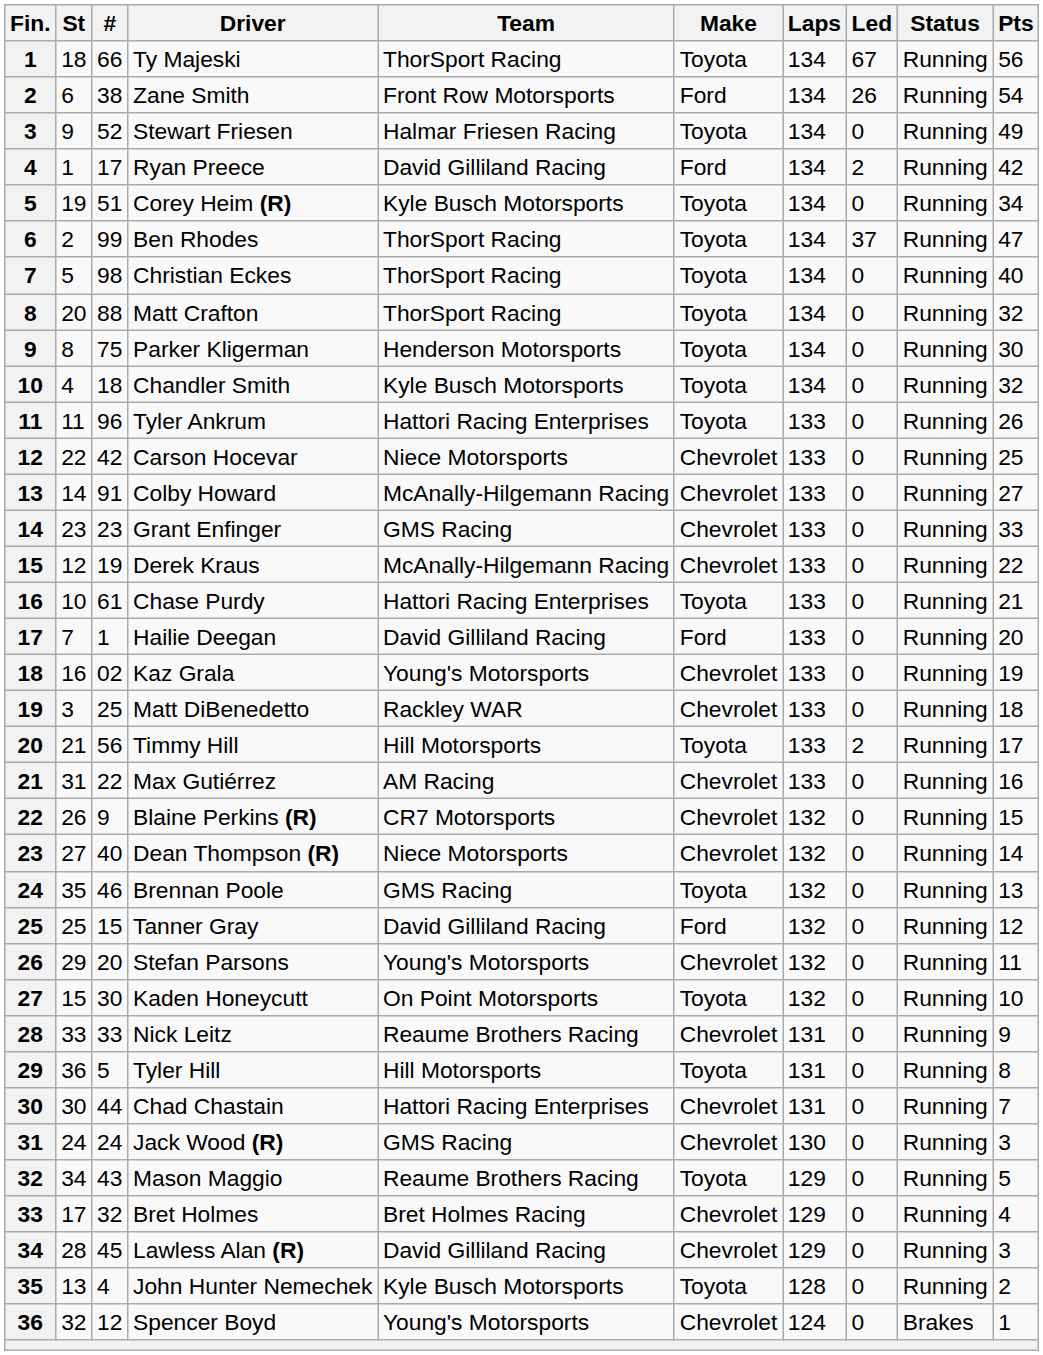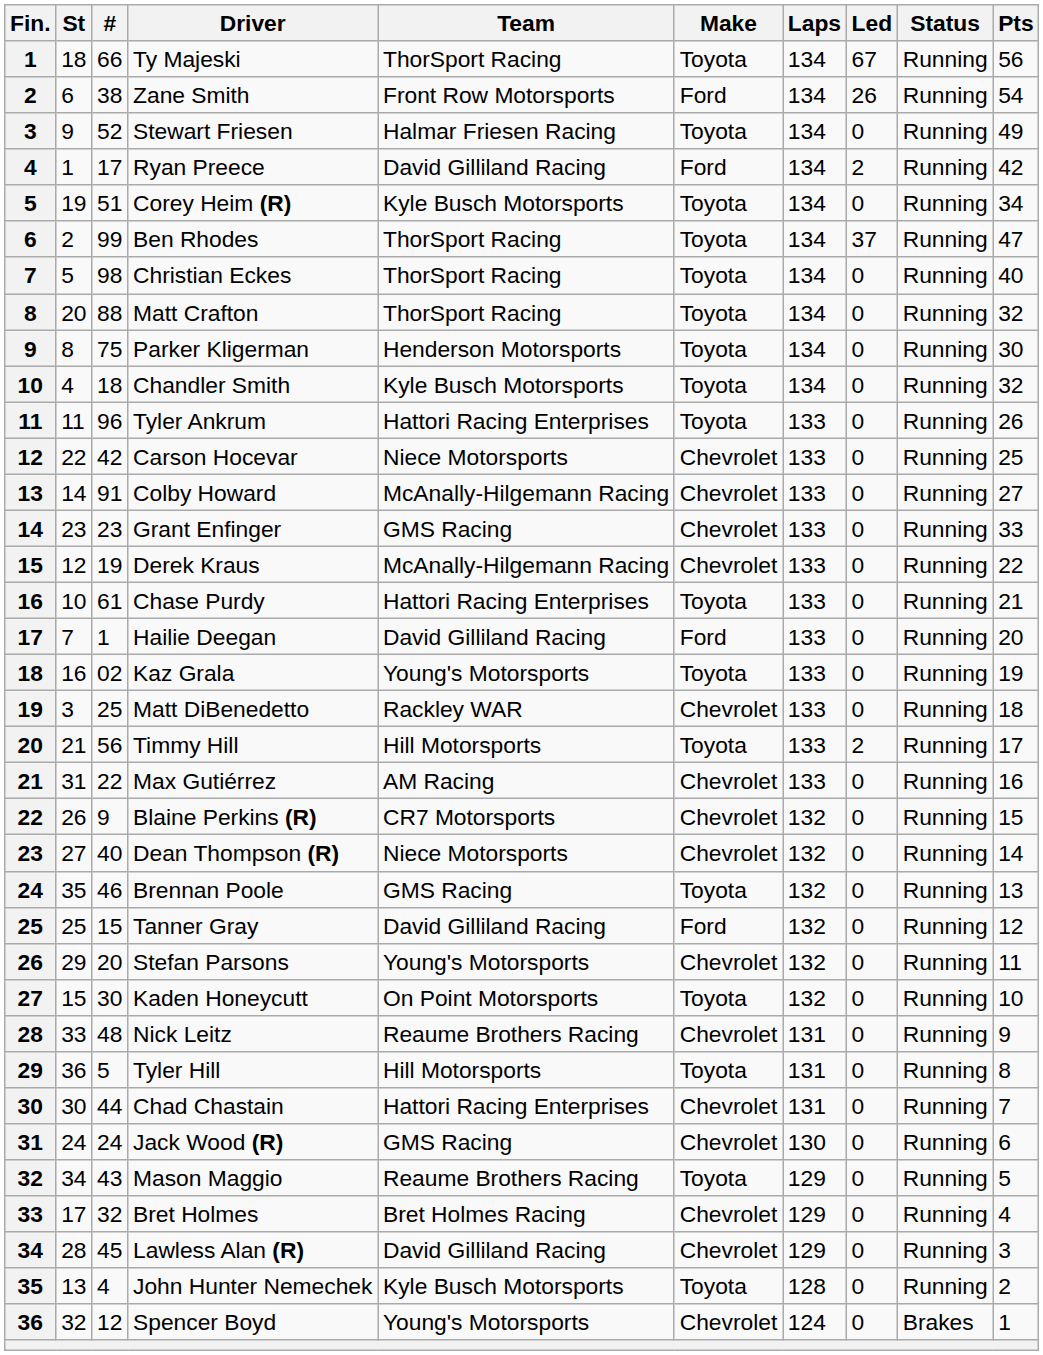 <table class="wikitable" style="font-size:95%">
 <tr>
 <th>Fin.</th>
 <th>St</th>
 <th>#</th>
 <th>Driver</th>
 <th>Team</th>
 <th>Make</th>
 <th>Laps</th>
 <th>Led</th>
 <th>Status</th>
 <th>Pts</th>
 </tr>
 <tr>
 <th>1</th>
 <td>18</td>
 <td>66</td>
 <td>Ty Majeski</td>
 <td>ThorSport Racing</td>
 <td>Toyota</td>
 <td>134</td>
 <td>67</td>
 <td>Running</td>
 <td>56</td>
 </tr>
 <tr>
 <th>2</th>
 <td>6</td>
 <td>38</td>
 <td>Zane Smith</td>
 <td>Front Row Motorsports</td>
 <td>Ford</td>
 <td>134</td>
 <td>26</td>
 <td>Running</td>
 <td>54</td>
 </tr>
 <tr>
 <th>3</th>
 <td>9</td>
 <td>52</td>
 <td>Stewart Friesen</td>
 <td>Halmar Friesen Racing</td>
 <td>Toyota</td>
 <td>134</td>
 <td>0</td>
 <td>Running</td>
 <td>49</td>
 </tr>
 <tr>
 <th>4</th>
 <td>1</td>
 <td>17</td>
 <td>Ryan Preece</td>
 <td>David Gilliland Racing</td>
 <td>Ford</td>
 <td>134</td>
 <td>2</td>
 <td>Running</td>
 <td>42</td>
 </tr>
 <tr>
 <th>5</th>
 <td>19</td>
 <td>51</td>
 <td>Corey Heim <strong>(R)</strong></td>
 <td>Kyle Busch Motorsports</td>
 <td>Toyota</td>
 <td>134</td>
 <td>0</td>
 <td>Running</td>
 <td>34</td>
 </tr>
 <tr>
 <th>6</th>
 <td>2</td>
 <td>99</td>
 <td>Ben Rhodes</td>
 <td>ThorSport Racing</td>
 <td>Toyota</td>
 <td>134</td>
 <td>37</td>
 <td>Running</td>
 <td>47</td>
 </tr>
 <tr>
 <th>7</th>
 <td>5</td>
 <td>98</td>
 <td>Christian Eckes</td>
 <td>ThorSport Racing</td>
 <td>Toyota</td>
 <td>134</td>
 <td>0</td>
 <td>Running</td>
 <td>40</td>
 </tr>
 <tr>
 <th>8</th>
 <td>20</td>
 <td>88</td>
 <td>Matt Crafton</td>
 <td>ThorSport Racing</td>
 <td>Toyota</td>
 <td>134</td>
 <td>0</td>
 <td>Running</td>
 <td>32</td>
 </tr>
 <tr>
 <th>9</th>
 <td>8</td>
 <td>75</td>
 <td>Parker Kligerman</td>
 <td>Henderson Motorsports</td>
 <td>Toyota</td>
 <td>134</td>
 <td>0</td>
 <td>Running</td>
 <td>30</td>
 </tr>
 <tr>
 <th>10</th>
 <td>4</td>
 <td>18</td>
 <td>Chandler Smith</td>
 <td>Kyle Busch Motorsports</td>
 <td>Toyota</td>
 <td>134</td>
 <td>0</td>
 <td>Running</td>
 <td>32</td>
 </tr>
 <tr>
 <th>11</th>
 <td>11</td>
 <td>96</td>
 <td>Tyler Ankrum</td>
 <td>Hattori Racing Enterprises</td>
 <td>Toyota</td>
 <td>133</td>
 <td>0</td>
 <td>Running</td>
 <td>26</td>
 </tr>
 <tr>
 <th>12</th>
 <td>22</td>
 <td>42</td>
 <td>Carson Hocevar</td>
 <td>Niece Motorsports</td>
 <td>Chevrolet</td>
 <td>133</td>
 <td>0</td>
 <td>Running</td>
 <td>25</td>
 </tr>
 <tr>
 <th>13</th>
 <td>14</td>
 <td>91</td>
 <td>Colby Howard</td>
 <td>McAnally-Hilgemann Racing</td>
 <td>Chevrolet</td>
 <td>133</td>
 <td>0</td>
 <td>Running</td>
 <td>27</td>
 </tr>
 <tr>
 <th>14</th>
 <td>23</td>
 <td>23</td>
 <td>Grant Enfinger</td>
 <td>GMS Racing</td>
 <td>Chevrolet</td>
 <td>133</td>
 <td>0</td>
 <td>Running</td>
 <td>33</td>
 </tr>
 <tr>
 <th>15</th>
 <td>12</td>
 <td>19</td>
 <td>Derek Kraus</td>
 <td>McAnally-Hilgemann Racing</td>
 <td>Chevrolet</td>
 <td>133</td>
 <td>0</td>
 <td>Running</td>
 <td>22</td>
 </tr>
 <tr>
 <th>16</th>
 <td>10</td>
 <td>61</td>
 <td>Chase Purdy</td>
 <td>Hattori Racing Enterprises</td>
 <td>Toyota</td>
 <td>133</td>
 <td>0</td>
 <td>Running</td>
 <td>21</td>
 </tr>
 <tr>
 <th>17</th>
 <td>7</td>
 <td>1</td>
 <td>Hailie Deegan</td>
 <td>David Gilliland Racing</td>
 <td>Ford</td>
 <td>133</td>
 <td>0</td>
 <td>Running</td>
 <td>20</td>
 </tr>
 <tr>
 <th>18</th>
 <td>16</td>
 <td>02</td>
 <td>Kaz Grala</td>
 <td>Young's Motorsports</td>
-<td>Chevrolet</td>
+<td>Toyota</td>
 <td>133</td>
 <td>0</td>
 <td>Running</td>
 <td>19</td>
 </tr>
 <tr>
 <th>19</th>
 <td>3</td>
 <td>25</td>
 <td>Matt DiBenedetto</td>
 <td>Rackley WAR</td>
 <td>Chevrolet</td>
 <td>133</td>
 <td>0</td>
 <td>Running</td>
 <td>18</td>
 </tr>
 <tr>
 <th>20</th>
 <td>21</td>
 <td>56</td>
 <td>Timmy Hill</td>
 <td>Hill Motorsports</td>
 <td>Toyota</td>
 <td>133</td>
 <td>2</td>
 <td>Running</td>
 <td>17</td>
 </tr>
 <tr>
 <th>21</th>
 <td>31</td>
 <td>22</td>
 <td>Max Gutiérrez</td>
 <td>AM Racing</td>
 <td>Chevrolet</td>
 <td>133</td>
 <td>0</td>
 <td>Running</td>
 <td>16</td>
 </tr>
 <tr>
 <th>22</th>
 <td>26</td>
 <td>9</td>
 <td>Blaine Perkins <strong>(R)</strong></td>
 <td>CR7 Motorsports</td>
 <td>Chevrolet</td>
 <td>132</td>
 <td>0</td>
 <td>Running</td>
 <td>15</td>
 </tr>
 <tr>
 <th>23</th>
 <td>27</td>
 <td>40</td>
 <td>Dean Thompson <strong>(R)</strong></td>
 <td>Niece Motorsports</td>
 <td>Chevrolet</td>
 <td>132</td>
 <td>0</td>
 <td>Running</td>
 <td>14</td>
 </tr>
 <tr>
 <th>24</th>
 <td>35</td>
 <td>46</td>
 <td>Brennan Poole</td>
 <td>GMS Racing</td>
 <td>Toyota</td>
 <td>132</td>
 <td>0</td>
 <td>Running</td>
 <td>13</td>
 </tr>
 <tr>
 <th>25</th>
 <td>25</td>
 <td>15</td>
 <td>Tanner Gray</td>
 <td>David Gilliland Racing</td>
 <td>Ford</td>
 <td>132</td>
 <td>0</td>
 <td>Running</td>
 <td>12</td>
 </tr>
 <tr>
 <th>26</th>
 <td>29</td>
 <td>20</td>
 <td>Stefan Parsons</td>
 <td>Young's Motorsports</td>
 <td>Chevrolet</td>
 <td>132</td>
 <td>0</td>
 <td>Running</td>
 <td>11</td>
 </tr>
 <tr>
 <th>27</th>
 <td>15</td>
 <td>30</td>
 <td>Kaden Honeycutt</td>
 <td>On Point Motorsports</td>
 <td>Toyota</td>
 <td>132</td>
 <td>0</td>
 <td>Running</td>
 <td>10</td>
 </tr>
 <tr>
 <th>28</th>
 <td>33</td>
-<td>33</td>
+<td>48</td>
 <td>Nick Leitz</td>
 <td>Reaume Brothers Racing</td>
 <td>Chevrolet</td>
 <td>131</td>
 <td>0</td>
 <td>Running</td>
 <td>9</td>
 </tr>
 <tr>
 <th>29</th>
 <td>36</td>
 <td>5</td>
 <td>Tyler Hill</td>
 <td>Hill Motorsports</td>
 <td>Toyota</td>
 <td>131</td>
 <td>0</td>
 <td>Running</td>
 <td>8</td>
 </tr>
 <tr>
 <th>30</th>
 <td>30</td>
 <td>44</td>
 <td>Chad Chastain</td>
 <td>Hattori Racing Enterprises</td>
 <td>Chevrolet</td>
 <td>131</td>
 <td>0</td>
 <td>Running</td>
 <td>7</td>
 </tr>
 <tr>
 <th>31</th>
 <td>24</td>
 <td>24</td>
 <td>Jack Wood <strong>(R)</strong></td>
 <td>GMS Racing</td>
 <td>Chevrolet</td>
 <td>130</td>
 <td>0</td>
 <td>Running</td>
-<td>3</td>
+<td>6</td>
 </tr>
 <tr>
 <th>32</th>
 <td>34</td>
 <td>43</td>
 <td>Mason Maggio</td>
 <td>Reaume Brothers Racing</td>
 <td>Toyota</td>
 <td>129</td>
 <td>0</td>
 <td>Running</td>
 <td>5</td>
 </tr>
 <tr>
 <th>33</th>
 <td>17</td>
 <td>32</td>
 <td>Bret Holmes</td>
 <td>Bret Holmes Racing</td>
 <td>Chevrolet</td>
 <td>129</td>
 <td>0</td>
 <td>Running</td>
 <td>4</td>
 </tr>
 <tr>
 <th>34</th>
 <td>28</td>
 <td>45</td>
 <td>Lawless Alan <strong>(R)</strong></td>
 <td>David Gilliland Racing</td>
 <td>Chevrolet</td>
 <td>129</td>
 <td>0</td>
 <td>Running</td>
 <td>3</td>
 </tr>
 <tr>
 <th>35</th>
 <td>13</td>
 <td>4</td>
 <td>John Hunter Nemechek</td>
 <td>Kyle Busch Motorsports</td>
 <td>Toyota</td>
 <td>128</td>
 <td>0</td>
 <td>Running</td>
 <td>2</td>
 </tr>
 <tr>
 <th>36</th>
 <td>32</td>
 <td>12</td>
 <td>Spencer Boyd</td>
 <td>Young's Motorsports</td>
 <td>Chevrolet</td>
 <td>124</td>
 <td>0</td>
 <td>Brakes</td>
 <td>1</td>
 </tr>
 <tr>
 <th colspan="10"></th>
 </tr>
 </table>
